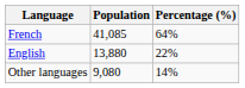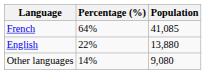 <table class="wikitable">
 <tr>
 <th>Language</th>
+<th>Percentage (%)</th>
 <th>Population</th>
-<th>Percentage (%)</th>
 </tr>
 <tr>
 <td><a href='#'>French</a></td>
+<td>64%</td>
 <td>41,085</td>
-<td>64%</td>
 </tr>
 <tr>
 <td><a href='#'>English</a></td>
+<td>22%</td>
 <td>13,880</td>
-<td>22%</td>
 </tr>
 <tr>
 <td>Other languages</td>
+<td>14%</td>
 <td>9,080</td>
-<td>14%</td>
 </tr>
 </table>
